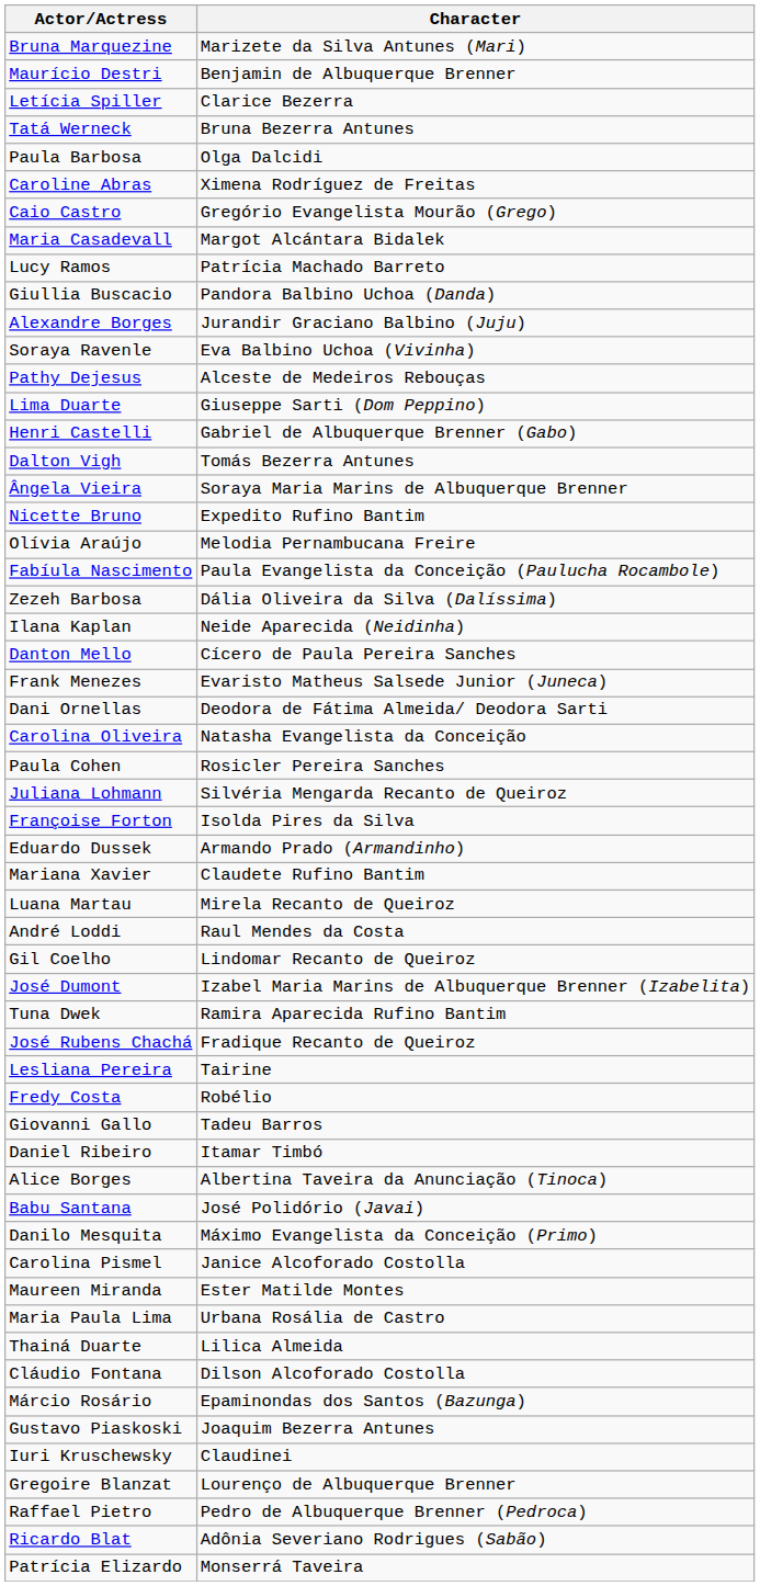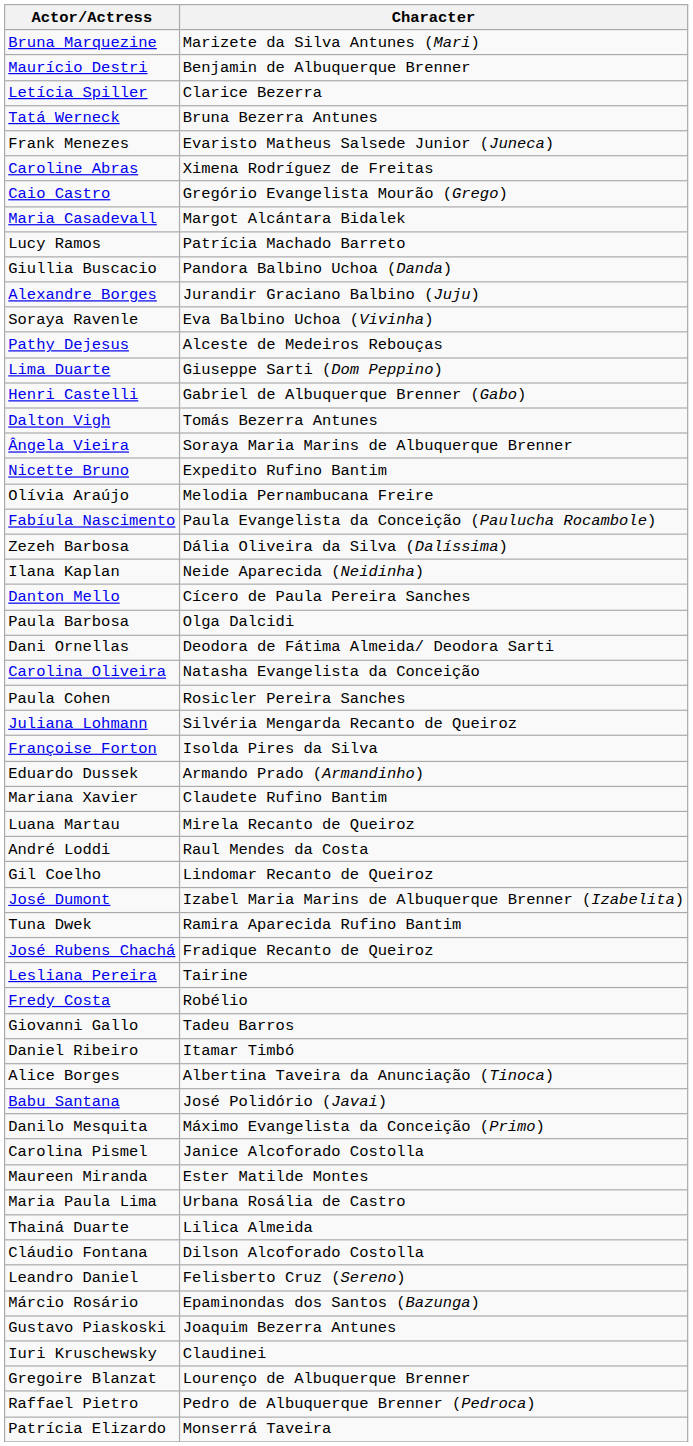 <table class="wikitable sortable">
 <tr>
 <th>Actor/Actress</th>
 <th>Character</th>
 </tr>
 <tr>
 <td><a href='#'>Bruna Marquezine</a></td>
 <td>Marizete da Silva Antunes (<em>Mari</em>)</td>
 </tr>
 <tr>
 <td><a href='#'>Maurício Destri</a></td>
 <td>Benjamin de Albuquerque Brenner</td>
 </tr>
 <tr>
 <td><a href='#'>Letícia Spiller</a></td>
 <td>Clarice Bezerra</td>
 </tr>
 <tr>
 <td><a href='#'>Tatá Werneck</a></td>
 <td>Bruna Bezerra Antunes</td>
 </tr>
 <tr>
-<td>Paula Barbosa</td>
-<td>Olga Dalcidi</td>
+<td>Frank Menezes</td>
+<td>Evaristo Matheus Salsede Junior (<em>Juneca</em>)</td>
 </tr>
 <tr>
 <td><a href='#'>Caroline Abras</a></td>
 <td>Ximena Rodríguez de Freitas</td>
 </tr>
 <tr>
 <td><a href='#'>Caio Castro</a></td>
 <td>Gregório Evangelista Mourão (<em>Grego</em>)</td>
 </tr>
 <tr>
 <td><a href='#'>Maria Casadevall</a></td>
 <td>Margot Alcántara Bidalek</td>
 </tr>
 <tr>
 <td>Lucy Ramos</td>
 <td>Patrícia Machado Barreto</td>
 </tr>
 <tr>
 <td>Giullia Buscacio</td>
 <td>Pandora Balbino Uchoa (<em>Danda</em>)</td>
 </tr>
 <tr>
 <td><a href='#'>Alexandre Borges</a></td>
 <td>Jurandir Graciano Balbino (<em>Juju</em>)</td>
 </tr>
 <tr>
 <td>Soraya Ravenle</td>
 <td>Eva Balbino Uchoa (<em>Vivinha</em>)</td>
 </tr>
 <tr>
 <td><a href='#'>Pathy Dejesus</a></td>
 <td>Alceste de Medeiros Rebouças</td>
 </tr>
 <tr>
 <td><a href='#'>Lima Duarte</a></td>
 <td>Giuseppe Sarti (<em>Dom Peppino</em>)</td>
 </tr>
 <tr>
 <td><a href='#'>Henri Castelli</a></td>
 <td>Gabriel de Albuquerque Brenner (<em>Gabo</em>)</td>
 </tr>
 <tr>
 <td><a href='#'>Dalton Vigh</a></td>
 <td>Tomás Bezerra Antunes</td>
 </tr>
 <tr>
 <td><a href='#'>Ângela Vieira</a></td>
 <td>Soraya Maria Marins de Albuquerque Brenner</td>
 </tr>
 <tr>
 <td><a href='#'>Nicette Bruno</a></td>
 <td>Expedito Rufino Bantim</td>
 </tr>
 <tr>
 <td>Olívia Araújo</td>
 <td>Melodia Pernambucana Freire</td>
 </tr>
 <tr>
 <td><a href='#'>Fabíula Nascimento</a></td>
 <td>Paula Evangelista da Conceição (<em>Paulucha Rocambole</em>)</td>
 </tr>
 <tr>
 <td>Zezeh Barbosa</td>
 <td>Dália Oliveira da Silva (<em>Dalíssima</em>)</td>
 </tr>
 <tr>
 <td>Ilana Kaplan</td>
 <td>Neide Aparecida (<em>Neidinha</em>)</td>
 </tr>
 <tr>
 <td><a href='#'>Danton Mello</a></td>
 <td>Cícero de Paula Pereira Sanches</td>
 </tr>
 <tr>
-<td>Frank Menezes</td>
-<td>Evaristo Matheus Salsede Junior (<em>Juneca</em>)</td>
+<td>Paula Barbosa</td>
+<td>Olga Dalcidi</td>
 </tr>
 <tr>
 <td>Dani Ornellas</td>
 <td>Deodora de Fátima Almeida/ Deodora Sarti</td>
 </tr>
 <tr>
 <td><a href='#'>Carolina Oliveira</a></td>
 <td>Natasha Evangelista da Conceição</td>
 </tr>
 <tr>
 <td>Paula Cohen</td>
 <td>Rosicler Pereira Sanches</td>
 </tr>
 <tr>
 <td><a href='#'>Juliana Lohmann</a></td>
 <td>Silvéria Mengarda Recanto de Queiroz</td>
 </tr>
 <tr>
 <td><a href='#'>Françoise Forton</a></td>
 <td>Isolda Pires da Silva</td>
 </tr>
 <tr>
 <td>Eduardo Dussek</td>
 <td>Armando Prado (<em>Armandinho</em>)</td>
 </tr>
 <tr>
 <td>Mariana Xavier</td>
 <td>Claudete Rufino Bantim</td>
 </tr>
 <tr>
 <td>Luana Martau</td>
 <td>Mirela Recanto de Queiroz</td>
 </tr>
 <tr>
 <td>André Loddi</td>
 <td>Raul Mendes da Costa</td>
 </tr>
 <tr>
 <td>Gil Coelho</td>
 <td>Lindomar Recanto de Queiroz</td>
 </tr>
 <tr>
 <td><a href='#'>José Dumont</a></td>
 <td>Izabel Maria Marins de Albuquerque Brenner (<em>Izabelita</em>)</td>
 </tr>
 <tr>
 <td>Tuna Dwek</td>
 <td>Ramira Aparecida Rufino Bantim</td>
 </tr>
 <tr>
 <td><a href='#'>José Rubens Chachá</a></td>
 <td>Fradique Recanto de Queiroz</td>
 </tr>
 <tr>
 <td><a href='#'>Lesliana Pereira</a></td>
 <td>Tairine</td>
 </tr>
 <tr>
 <td><a href='#'>Fredy Costa</a></td>
 <td>Robélio</td>
 </tr>
 <tr>
 <td>Giovanni Gallo</td>
 <td>Tadeu Barros</td>
 </tr>
 <tr>
 <td>Daniel Ribeiro</td>
 <td>Itamar Timbó</td>
 </tr>
 <tr>
 <td>Alice Borges</td>
 <td>Albertina Taveira da Anunciação (<em>Tinoca</em>)</td>
 </tr>
 <tr>
 <td><a href='#'>Babu Santana</a></td>
 <td>José Polidório (<em>Javai</em>)</td>
 </tr>
 <tr>
 <td>Danilo Mesquita</td>
 <td>Máximo Evangelista da Conceição (<em>Primo</em>)</td>
 </tr>
 <tr>
 <td>Carolina Pismel</td>
 <td>Janice Alcoforado Costolla</td>
 </tr>
 <tr>
 <td>Maureen Miranda</td>
 <td>Ester Matilde Montes</td>
 </tr>
 <tr>
 <td>Maria Paula Lima</td>
 <td>Urbana Rosália de Castro</td>
 </tr>
 <tr>
 <td>Thainá Duarte</td>
 <td>Lilica Almeida</td>
 </tr>
 <tr>
 <td>Cláudio Fontana</td>
 <td>Dilson Alcoforado Costolla</td>
 </tr>
 <tr>
+<td>Leandro Daniel</td>
+<td>Felisberto Cruz (<em>Sereno</em>)</td>
+</tr>
+<tr>
 <td>Márcio Rosário</td>
 <td>Epaminondas dos Santos (<em>Bazunga</em>)</td>
 </tr>
 <tr>
 <td>Gustavo Piaskoski</td>
 <td>Joaquim Bezerra Antunes</td>
 </tr>
 <tr>
 <td>Iuri Kruschewsky</td>
 <td>Claudinei</td>
 </tr>
 <tr>
 <td>Gregoire Blanzat</td>
 <td>Lourenço de Albuquerque Brenner</td>
 </tr>
 <tr>
 <td>Raffael Pietro</td>
 <td>Pedro de Albuquerque Brenner (<em>Pedroca</em>)</td>
 </tr>
 <tr>
-<td><a href='#'>Ricardo Blat</a></td>
-<td>Adônia Severiano Rodrigues (<em>Sabão</em>)</td>
-</tr>
-<tr>
 <td>Patrícia Elizardo</td>
 <td>Monserrá Taveira</td>
 </tr>
 <tr>
 </tr>
 </table>
